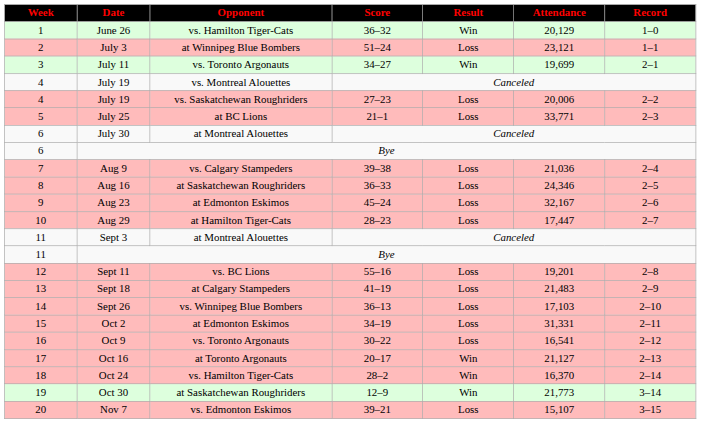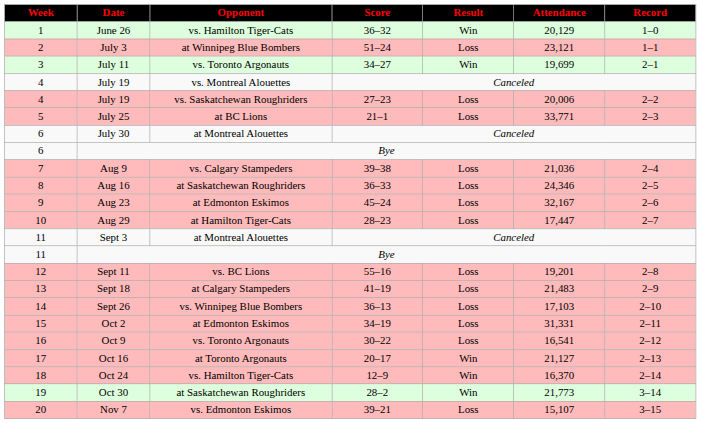 <table class="wikitable sortable sortable">
 <tr>
 <th style="background:#000000;color:#FF0000;" width="8%">Week</th>
 <th style="background:#000000;color:#FF0000;" width="8%">Date</th>
 <th style="background:#000000;color:#FF0000;" width="20%">Opponent</th>
 <th style="background:#000000;color:#FF0000;" width="10%">Score</th>
 <th style="background:#000000;color:#FF0000;" width="10%">Result</th>
 <th style="background:#000000;color:#FF0000;" width="10%">Attendance</th>
 <th style="background:#000000;color:#FF0000;" width="10%">Record</th>
 </tr>
 <tr align="center" bgcolor="#ddffdd">
 <td>1</td>
 <td>June 26</td>
 <td>vs. Hamilton Tiger-Cats</td>
 <td>36–32</td>
 <td>Win</td>
 <td>20,129</td>
 <td>1–0</td>
 </tr>
 <tr align="center" bgcolor="#ffbbbb">
 <td>2</td>
 <td>July 3</td>
 <td>at Winnipeg Blue Bombers</td>
 <td>51–24</td>
 <td>Loss</td>
 <td>23,121</td>
 <td>1–1</td>
 </tr>
 <tr align="center" bgcolor="#ddffdd">
 <td>3</td>
 <td>July 11</td>
 <td>vs. Toronto Argonauts</td>
 <td>34–27</td>
 <td>Win</td>
 <td>19,699</td>
 <td>2–1</td>
 </tr>
 <tr align="center">
 <td>4</td>
 <td>July 19</td>
 <td>vs. Montreal Alouettes</td>
 <td colspan=6 align="center"><em>Canceled</em></td>
 </tr>
 <tr align="center" bgcolor="#ffbbbb">
 <td>4</td>
 <td>July 19</td>
 <td>vs. Saskatchewan Roughriders</td>
 <td>27–23</td>
 <td>Loss</td>
 <td>20,006</td>
 <td>2–2</td>
 </tr>
 <tr align="center" bgcolor="#ffbbbb">
 <td>5</td>
 <td>July 25</td>
 <td>at BC Lions</td>
 <td>21–1</td>
 <td>Loss</td>
 <td>33,771</td>
 <td>2–3</td>
 </tr>
 <tr align="center">
 <td>6</td>
 <td>July 30</td>
 <td>at Montreal Alouettes</td>
 <td colspan=6 align="center"><em>Canceled</em></td>
 </tr>
 <tr align="center">
 <td>6</td>
 <td colspan=6 align="center"><em>Bye</em></td>
 </tr>
 <tr align="center" bgcolor="#ffbbbb">
 <td>7</td>
 <td>Aug 9</td>
 <td>vs. Calgary Stampeders</td>
 <td>39–38</td>
 <td>Loss</td>
 <td>21,036</td>
 <td>2–4</td>
 </tr>
 <tr align="center" bgcolor="#ffbbbb">
 <td>8</td>
 <td>Aug 16</td>
 <td>at Saskatchewan Roughriders</td>
 <td>36–33</td>
 <td>Loss</td>
 <td>24,346</td>
 <td>2–5</td>
 </tr>
 <tr align="center" bgcolor="#ffbbbb">
 <td>9</td>
 <td>Aug 23</td>
 <td>at Edmonton Eskimos</td>
 <td>45–24</td>
 <td>Loss</td>
 <td>32,167</td>
 <td>2–6</td>
 </tr>
 <tr align="center" bgcolor="#ffbbbb">
 <td>10</td>
 <td>Aug 29</td>
 <td>at Hamilton Tiger-Cats</td>
 <td>28–23</td>
 <td>Loss</td>
 <td>17,447</td>
 <td>2–7</td>
 </tr>
 <tr align="center">
 <td>11</td>
 <td>Sept 3</td>
 <td>at Montreal Alouettes</td>
 <td colspan=6 align="center"><em>Canceled</em></td>
 </tr>
 <tr align="center">
 <td>11</td>
 <td colspan=6 align="center"><em>Bye</em></td>
 </tr>
 <tr align="center" bgcolor="#ffbbbb">
 <td>12</td>
 <td>Sept 11</td>
 <td>vs. BC Lions</td>
 <td>55–16</td>
 <td>Loss</td>
 <td>19,201</td>
 <td>2–8</td>
 </tr>
 <tr align="center" bgcolor="#ffbbbb">
 <td>13</td>
 <td>Sept 18</td>
 <td>at Calgary Stampeders</td>
 <td>41–19</td>
 <td>Loss</td>
 <td>21,483</td>
 <td>2–9</td>
 </tr>
 <tr align="center" bgcolor="#ffbbbb">
 <td>14</td>
 <td>Sept 26</td>
 <td>vs. Winnipeg Blue Bombers</td>
 <td>36–13</td>
 <td>Loss</td>
 <td>17,103</td>
 <td>2–10</td>
 </tr>
 <tr align="center" bgcolor="#ffbbbb">
 <td>15</td>
 <td>Oct 2</td>
 <td>at Edmonton Eskimos</td>
 <td>34–19</td>
 <td>Loss</td>
 <td>31,331</td>
 <td>2–11</td>
 </tr>
 <tr align="center" bgcolor="#ffbbbb">
 <td>16</td>
 <td>Oct 9</td>
 <td>vs. Toronto Argonauts</td>
 <td>30–22</td>
 <td>Loss</td>
 <td>16,541</td>
 <td>2–12</td>
 </tr>
 <tr align="center" bgcolor="#ffbbbb">
 <td>17</td>
 <td>Oct 16</td>
 <td>at Toronto Argonauts</td>
 <td>20–17</td>
 <td>Win</td>
 <td>21,127</td>
 <td>2–13</td>
 </tr>
 <tr align="center" bgcolor="#ffbbbb">
 <td>18</td>
 <td>Oct 24</td>
 <td>vs. Hamilton Tiger-Cats</td>
-<td>28–2</td>
+<td>12–9</td>
 <td>Win</td>
 <td>16,370</td>
 <td>2–14</td>
 </tr>
 <tr align="center" bgcolor="#ddffdd">
 <td>19</td>
 <td>Oct 30</td>
 <td>at Saskatchewan Roughriders</td>
-<td>12–9</td>
+<td>28–2</td>
 <td>Win</td>
 <td>21,773</td>
 <td>3–14</td>
 </tr>
 <tr align="center" bgcolor="#ffbbbb">
 <td>20</td>
 <td>Nov 7</td>
 <td>vs. Edmonton Eskimos</td>
 <td>39–21</td>
 <td>Loss</td>
 <td>15,107</td>
 <td>3–15</td>
 </tr>
 </table>
